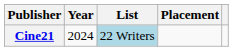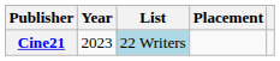 <table class="wikitable plainrowheaders sortable">
 <tr>
 <th scope="col">Publisher</th>
 <th scope="col">Year</th>
 <th scope="col">List</th>
 <th scope="col">Placement</th>
 <th scope="col" class="unsortable"></th>
 </tr>
 <tr>
 <th scope="row"><a href='#'>Cine21</a></th>
-<td>2024</td>
+<td>2023</td>
 <td style="background: lightblue;">22 Writers</td>
 <td></td>
 <td></td>
 </tr>
 </table>
